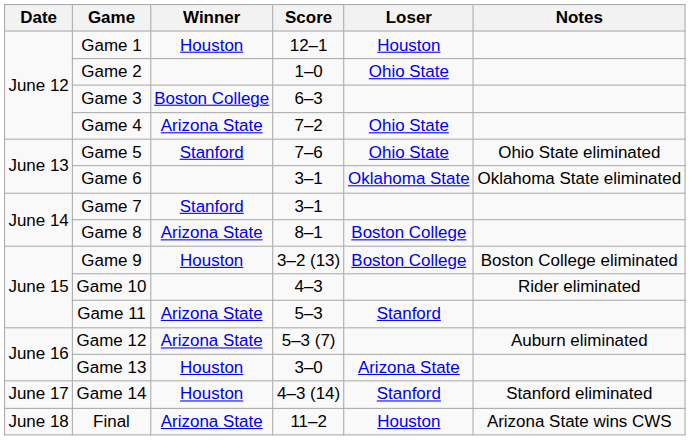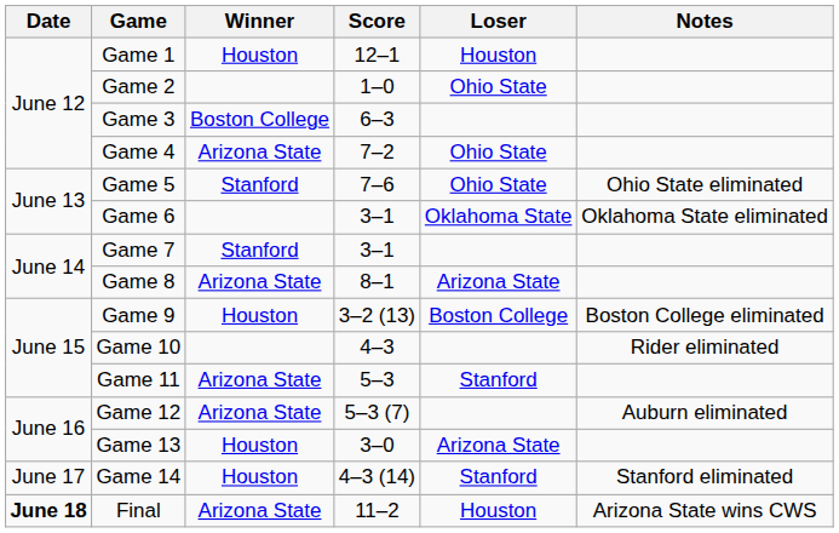 <table class="wikitable">
 <tr>
 <th>Date</th>
 <th>Game</th>
 <th>Winner</th>
 <th>Score</th>
 <th>Loser</th>
 <th>Notes</th>
 </tr>
 <tr align=center>
 <td rowspan=4>June 12</td>
 <td>Game 1</td>
 <td><a href='#'>Houston</a></td>
 <td>12–1</td>
 <td><a href='#'>Houston</a></td>
 <td></td>
 </tr>
 <tr align=center>
 <td>Game 2</td>
 <td></td>
 <td>1–0</td>
 <td><a href='#'>Ohio State</a></td>
 <td></td>
 </tr>
 <tr align=center>
 <td>Game 3</td>
 <td><a href='#'>Boston College</a></td>
 <td>6–3</td>
 <td></td>
 <td></td>
 </tr>
 <tr align=center>
 <td>Game 4</td>
 <td><a href='#'>Arizona State</a></td>
 <td>7–2</td>
 <td><a href='#'>Ohio State</a></td>
 <td></td>
 </tr>
 <tr align=center>
 <td rowspan=2>June 13</td>
 <td>Game 5</td>
 <td><a href='#'>Stanford</a></td>
 <td>7–6</td>
 <td><a href='#'>Ohio State</a></td>
 <td>Ohio State eliminated</td>
 </tr>
 <tr align=center>
 <td>Game 6</td>
 <td></td>
 <td>3–1</td>
 <td><a href='#'>Oklahoma State</a></td>
 <td>Oklahoma State eliminated</td>
 </tr>
 <tr align=center>
 <td rowspan=2>June 14</td>
 <td>Game 7</td>
 <td><a href='#'>Stanford</a></td>
 <td>3–1</td>
 <td></td>
 <td></td>
 </tr>
 <tr align=center>
 <td>Game 8</td>
 <td><a href='#'>Arizona State</a></td>
 <td>8–1</td>
-<td><a href='#'>Boston College</a></td>
+<td><a href='#'>Arizona State</a></td>
 <td></td>
 </tr>
 <tr align=center>
 <td rowspan=3>June 15</td>
 <td>Game 9</td>
 <td><a href='#'>Houston</a></td>
 <td>3–2 (13)</td>
 <td><a href='#'>Boston College</a></td>
 <td>Boston College eliminated</td>
 </tr>
 <tr align=center>
 <td>Game 10</td>
 <td></td>
 <td>4–3</td>
 <td></td>
 <td>Rider eliminated</td>
 </tr>
 <tr align=center>
 <td>Game 11</td>
 <td><a href='#'>Arizona State</a></td>
 <td>5–3</td>
 <td><a href='#'>Stanford</a></td>
 <td></td>
 </tr>
 <tr align=center>
 <td rowspan=2>June 16</td>
 <td>Game 12</td>
 <td><a href='#'>Arizona State</a></td>
 <td>5–3 (7)</td>
 <td></td>
 <td>Auburn eliminated</td>
 </tr>
 <tr align=center>
 <td>Game 13</td>
 <td><a href='#'>Houston</a></td>
 <td>3–0</td>
 <td><a href='#'>Arizona State</a></td>
 <td></td>
 </tr>
 <tr align=center>
 <td>June 17</td>
 <td>Game 14</td>
 <td><a href='#'>Houston</a></td>
 <td>4–3 (14)</td>
 <td><a href='#'>Stanford</a></td>
 <td>Stanford eliminated</td>
 </tr>
 <tr align=center>
-<td>June 18</td>
+<td><strong>June 18</strong></td>
 <td>Final</td>
 <td><a href='#'>Arizona State</a></td>
 <td>11–2</td>
 <td><a href='#'>Houston</a></td>
 <td>Arizona State wins CWS</td>
 </tr>
 </table>
